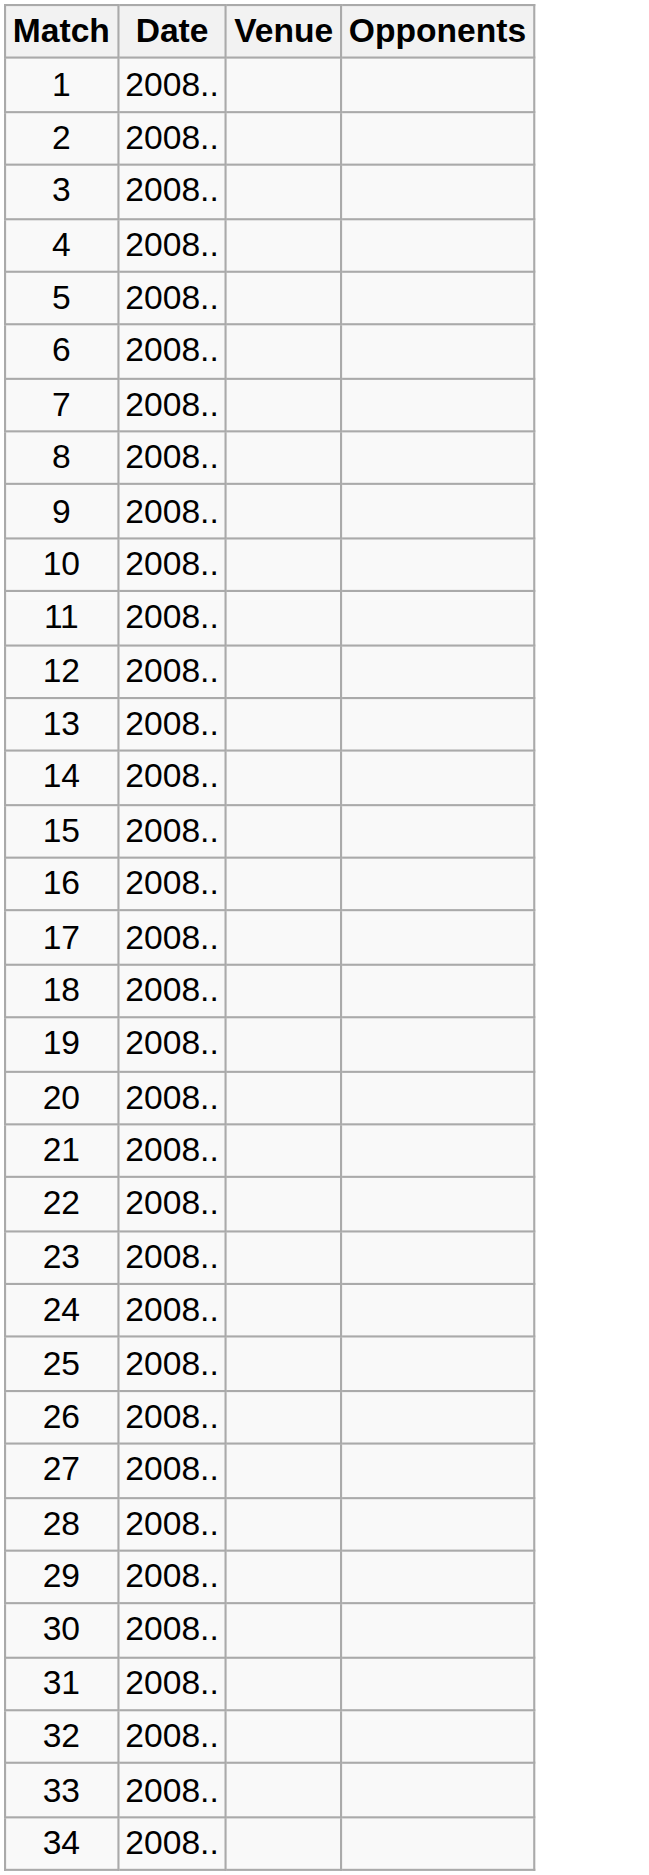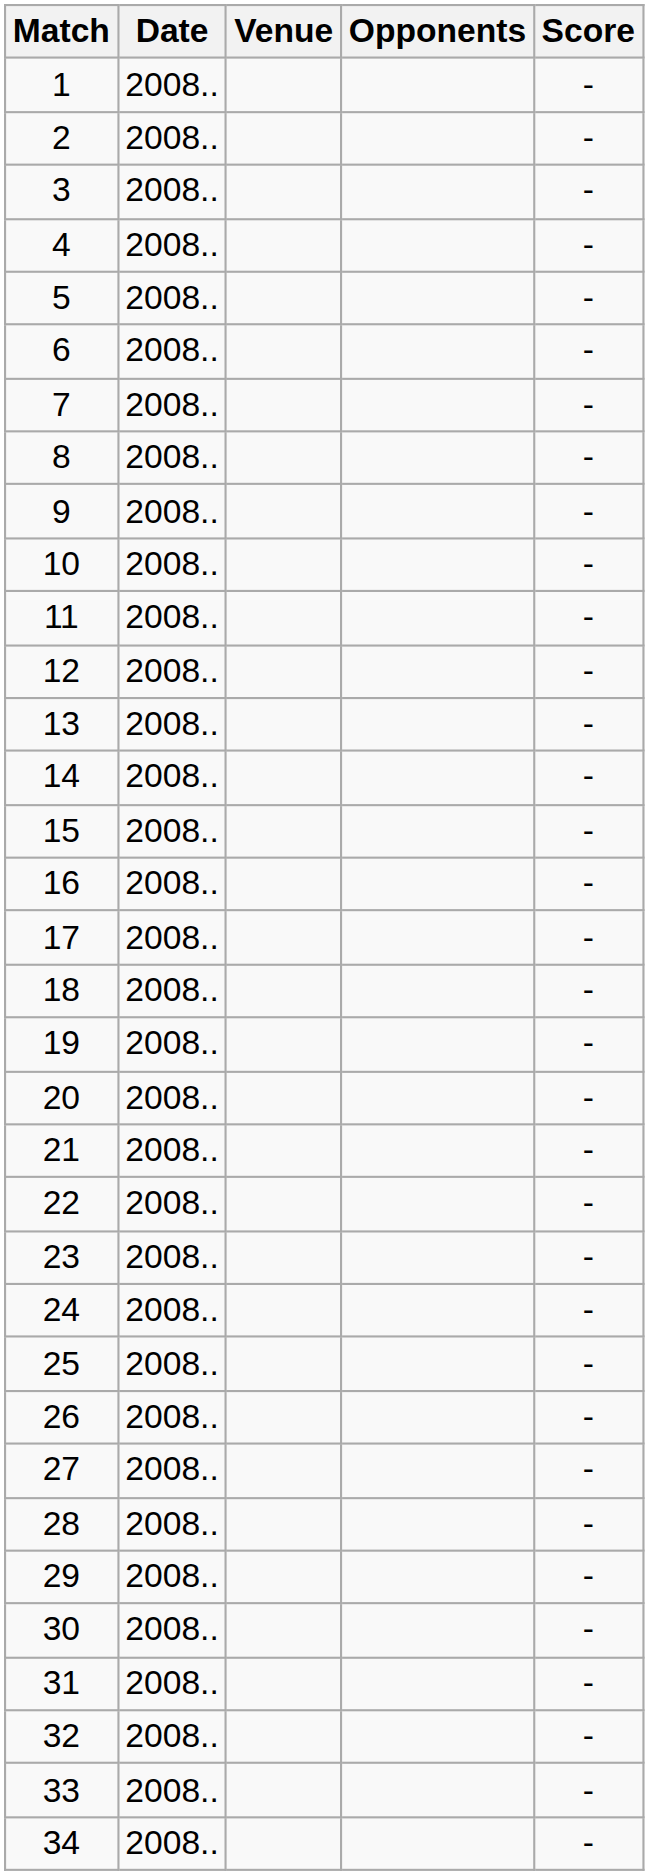 <table class="wikitable" style="text-align:center;">
 <tr>
 <th>Match</th>
 <th>Date</th>
 <th>Venue</th>
 <th>Opponents</th>
+<th>Score</th>
 </tr>
 <tr>
 <td>1</td>
 <td>2008..</td>
 <td></td>
 <td></td>
+<td>-</td>
 </tr>
 <tr>
 <td>2</td>
 <td>2008..</td>
 <td></td>
 <td></td>
+<td>-</td>
 </tr>
 <tr>
 <td>3</td>
 <td>2008..</td>
 <td></td>
 <td></td>
+<td>-</td>
 </tr>
 <tr>
 <td>4</td>
 <td>2008..</td>
 <td></td>
 <td></td>
+<td>-</td>
 </tr>
 <tr>
 <td>5</td>
 <td>2008..</td>
 <td></td>
 <td></td>
+<td>-</td>
 </tr>
 <tr>
 <td>6</td>
 <td>2008..</td>
 <td></td>
 <td></td>
+<td>-</td>
 </tr>
 <tr>
 <td>7</td>
 <td>2008..</td>
 <td></td>
 <td></td>
+<td>-</td>
 </tr>
 <tr>
 <td>8</td>
 <td>2008..</td>
 <td></td>
 <td></td>
+<td>-</td>
 </tr>
 <tr>
 <td>9</td>
 <td>2008..</td>
 <td></td>
 <td></td>
+<td>-</td>
 </tr>
 <tr>
 <td>10</td>
 <td>2008..</td>
 <td></td>
 <td></td>
+<td>-</td>
 </tr>
 <tr>
 <td>11</td>
 <td>2008..</td>
 <td></td>
 <td></td>
+<td>-</td>
 </tr>
 <tr>
 <td>12</td>
 <td>2008..</td>
 <td></td>
 <td></td>
+<td>-</td>
 </tr>
 <tr>
 <td>13</td>
 <td>2008..</td>
 <td></td>
 <td></td>
+<td>-</td>
 </tr>
 <tr>
 <td>14</td>
 <td>2008..</td>
 <td></td>
 <td></td>
+<td>-</td>
 </tr>
 <tr>
 <td>15</td>
 <td>2008..</td>
 <td></td>
 <td></td>
+<td>-</td>
 </tr>
 <tr>
 <td>16</td>
 <td>2008..</td>
 <td></td>
 <td></td>
+<td>-</td>
 </tr>
 <tr>
 <td>17</td>
 <td>2008..</td>
 <td></td>
 <td></td>
+<td>-</td>
 </tr>
 <tr>
 <td>18</td>
 <td>2008..</td>
 <td></td>
 <td></td>
+<td>-</td>
 </tr>
 <tr>
 <td>19</td>
 <td>2008..</td>
 <td></td>
 <td></td>
+<td>-</td>
 </tr>
 <tr>
 <td>20</td>
 <td>2008..</td>
 <td></td>
 <td></td>
+<td>-</td>
 </tr>
 <tr>
 <td>21</td>
 <td>2008..</td>
 <td></td>
 <td></td>
+<td>-</td>
 </tr>
 <tr>
 <td>22</td>
 <td>2008..</td>
 <td></td>
 <td></td>
+<td>-</td>
 </tr>
 <tr>
 <td>23</td>
 <td>2008..</td>
 <td></td>
 <td></td>
+<td>-</td>
 </tr>
 <tr>
 <td>24</td>
 <td>2008..</td>
 <td></td>
 <td></td>
+<td>-</td>
 </tr>
 <tr>
 <td>25</td>
 <td>2008..</td>
 <td></td>
 <td></td>
+<td>-</td>
 </tr>
 <tr>
 <td>26</td>
 <td>2008..</td>
 <td></td>
 <td></td>
+<td>-</td>
 </tr>
 <tr>
 <td>27</td>
 <td>2008..</td>
 <td></td>
 <td></td>
+<td>-</td>
 </tr>
 <tr>
 <td>28</td>
 <td>2008..</td>
 <td></td>
 <td></td>
+<td>-</td>
 </tr>
 <tr>
 <td>29</td>
 <td>2008..</td>
 <td></td>
 <td></td>
+<td>-</td>
 </tr>
 <tr>
 <td>30</td>
 <td>2008..</td>
 <td></td>
 <td></td>
+<td>-</td>
 </tr>
 <tr>
 <td>31</td>
 <td>2008..</td>
 <td></td>
 <td></td>
+<td>-</td>
 </tr>
 <tr>
 <td>32</td>
 <td>2008..</td>
 <td></td>
 <td></td>
+<td>-</td>
 </tr>
 <tr>
 <td>33</td>
 <td>2008..</td>
 <td></td>
 <td></td>
+<td>-</td>
 </tr>
 <tr>
 <td>34</td>
 <td>2008..</td>
 <td></td>
 <td></td>
+<td>-</td>
 </tr>
 </table>
